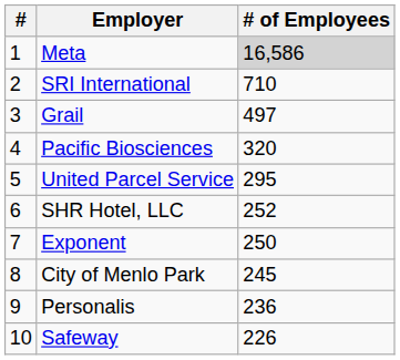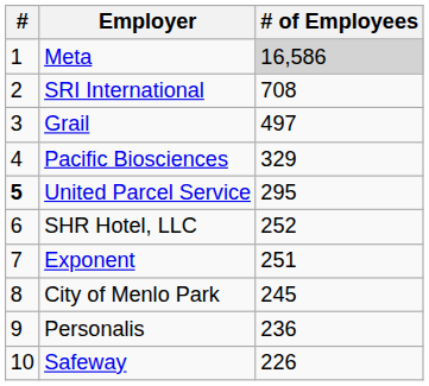 <table class="wikitable sortable">
 <tr>
 <th>#</th>
 <th>Employer</th>
 <th># of Employees</th>
 </tr>
 <tr>
 <td>1</td>
 <td><a href='#'>Meta</a></td>
 <td style="background: lightgrey;">16,586</td>
 </tr>
 <tr>
 <td>2</td>
 <td><a href='#'>SRI International</a></td>
-<td>710</td>
+<td>708</td>
 </tr>
 <tr>
 <td>3</td>
 <td><a href='#'>Grail</a></td>
 <td>497</td>
 </tr>
 <tr>
 <td>4</td>
 <td><a href='#'>Pacific Biosciences</a></td>
-<td>320</td>
+<td>329</td>
 </tr>
 <tr>
-<td>5</td>
+<td><strong>5</strong></td>
 <td><a href='#'>United Parcel Service</a></td>
 <td>295</td>
 </tr>
 <tr>
 <td>6</td>
 <td>SHR Hotel, LLC</td>
 <td>252</td>
 </tr>
 <tr>
 <td>7</td>
 <td><a href='#'>Exponent</a></td>
-<td>250</td>
+<td>251</td>
 </tr>
 <tr>
 <td>8</td>
 <td>City of Menlo Park</td>
 <td>245</td>
 </tr>
 <tr>
 <td>9</td>
 <td>Personalis</td>
 <td>236</td>
 </tr>
 <tr>
 <td>10</td>
 <td><a href='#'>Safeway</a></td>
 <td>226</td>
 </tr>
 </table>
